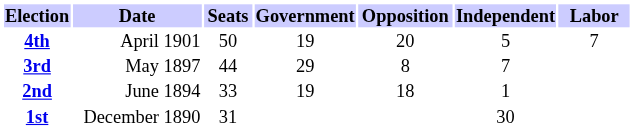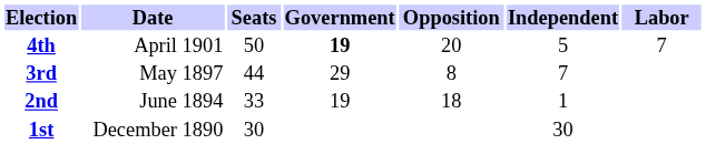 <table class="toccolours" style="margin:0 auto; clear:both;" border=0>
 <tr style="background:#ccf">
 <th width=40>Election</th>
 <th width=110>Date</th>
 <th width=40>Seats</th>
 <th width=80>Government</th>
 <th width=80>Opposition</th>
 <th width=80>Independent</th>
 <th width=60>Labor</th>
 </tr>
 <tr>
 <th><a href='#'>4th</a></th>
 <td align="right">April 1901</td>
 <td align="center">50</td>
-<td align="center">19</td>
+<td align="center"><strong>19</strong></td>
 <td align="center">20</td>
 <td align="center">5</td>
 <td align="center">7</td>
 </tr>
 <tr>
 <th><a href='#'>3rd</a></th>
 <td align="right">May 1897</td>
 <td align="center">44</td>
 <td align="center">29</td>
 <td align="center">8</td>
 <td align="center">7</td>
 <td align="center"></td>
 </tr>
 <tr>
 <th><a href='#'>2nd</a></th>
 <td align="right">June 1894</td>
 <td align="center">33</td>
 <td align="center">19</td>
 <td align="center">18</td>
 <td align="center">1</td>
 <td align="center"></td>
 </tr>
 <tr>
 <th><a href='#'>1st</a></th>
 <td align="right">December 1890</td>
-<td align="center">31</td>
+<td align="center">30</td>
 <td align="center"></td>
 <td align="center"></td>
 <td align="center">30</td>
 <td align="center"></td>
 </tr>
 <tr>
 </tr>
 </table>
